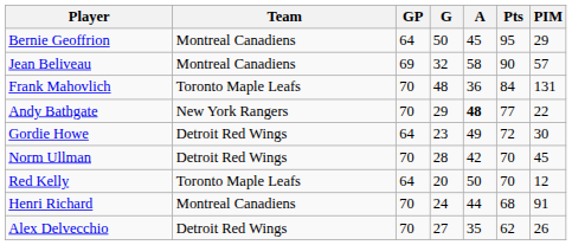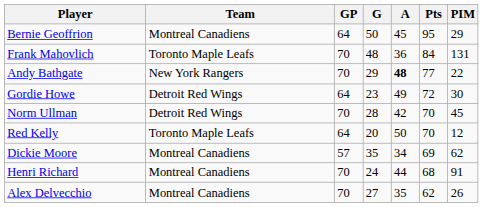 <table class="wikitable">
 <tr>
 <th bgcolor="#DDDDFF" width="30%">Player</th>
 <th bgcolor="#DDDDFF" width="40%">Team</th>
 <th bgcolor="#DDDDFF" width="6%">GP</th>
 <th bgcolor="#DDDDFF" width="6%">G</th>
 <th bgcolor="#DDDDFF" width="6%">A</th>
 <th bgcolor="#DDDDFF" width="6%">Pts</th>
 <th bgcolor="#DDDDFF" width="6%">PIM</th>
 </tr>
 <tr>
 <td><a href='#'>Bernie Geoffrion</a></td>
 <td>Montreal Canadiens</td>
 <td>64</td>
 <td>50</td>
 <td>45</td>
 <td>95</td>
 <td>29</td>
-</tr>
-<tr>
-<td><a href='#'>Jean Beliveau</a></td>
-<td>Montreal Canadiens</td>
-<td>69</td>
-<td>32</td>
-<td>58</td>
-<td>90</td>
-<td>57</td>
 </tr>
 <tr>
 <td><a href='#'>Frank Mahovlich</a></td>
 <td>Toronto Maple Leafs</td>
 <td>70</td>
 <td>48</td>
 <td>36</td>
 <td>84</td>
 <td>131</td>
 </tr>
 <tr>
 <td><a href='#'>Andy Bathgate</a></td>
 <td>New York Rangers</td>
 <td>70</td>
 <td>29</td>
 <td><strong>48</strong></td>
 <td>77</td>
 <td>22</td>
 </tr>
 <tr>
 <td><a href='#'>Gordie Howe</a></td>
 <td>Detroit Red Wings</td>
 <td>64</td>
 <td>23</td>
 <td>49</td>
 <td>72</td>
 <td>30</td>
 </tr>
 <tr>
 <td><a href='#'>Norm Ullman</a></td>
 <td>Detroit Red Wings</td>
 <td>70</td>
 <td>28</td>
 <td>42</td>
 <td>70</td>
 <td>45</td>
 </tr>
 <tr>
 <td><a href='#'>Red Kelly</a></td>
 <td>Toronto Maple Leafs</td>
 <td>64</td>
 <td>20</td>
 <td>50</td>
 <td>70</td>
 <td>12</td>
 </tr>
 <tr>
+<td><a href='#'>Dickie Moore</a></td>
+<td>Montreal Canadiens</td>
+<td>57</td>
+<td>35</td>
+<td>34</td>
+<td>69</td>
+<td>62</td>
+</tr>
+<tr>
 <td><a href='#'>Henri Richard</a></td>
 <td>Montreal Canadiens</td>
 <td>70</td>
 <td>24</td>
 <td>44</td>
 <td>68</td>
 <td>91</td>
 </tr>
 <tr>
 <td><a href='#'>Alex Delvecchio</a></td>
-<td>Detroit Red Wings</td>
+<td>Montreal Canadiens</td>
 <td>70</td>
 <td>27</td>
 <td>35</td>
 <td>62</td>
 <td>26</td>
 </tr>
 </table>
